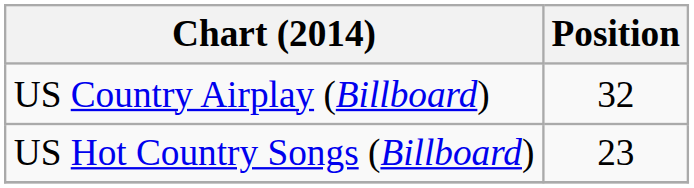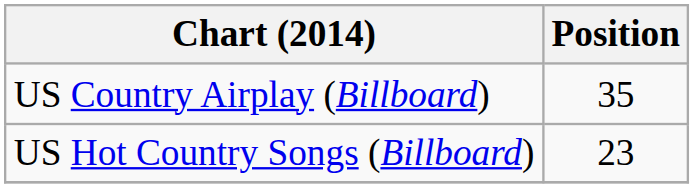 <table class="wikitable sortable">
 <tr>
 <th scope="col">Chart (2014)</th>
 <th scope="col">Position</th>
 </tr>
 <tr>
 <td>US <a href='#'>Country Airplay</a> (<em><a href='#'>Billboard</a></em>)</td>
-<td align="center">32</td>
+<td align="center">35</td>
 </tr>
 <tr>
 <td>US <a href='#'>Hot Country Songs</a> (<em><a href='#'>Billboard</a></em>)</td>
 <td align="center">23</td>
 </tr>
 <tr>
 </tr>
 </table>
